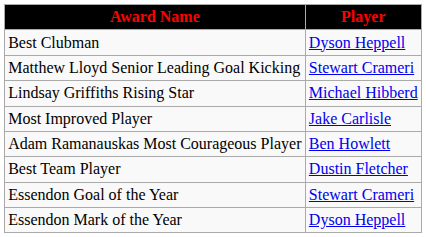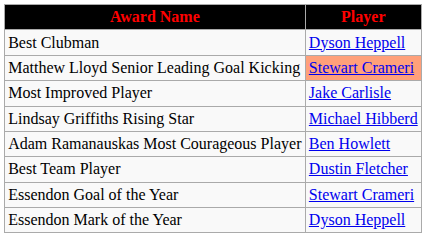 <table class="wikitable">
 <tr>
 <th style="background:#000000; color:red; text-align:center;">Award Name</th>
 <th style="background:#000000; color:red; text-align:center;">Player</th>
 </tr>
 <tr>
 <td>Best Clubman</td>
 <td><a href='#'>Dyson Heppell</a></td>
 </tr>
 <tr>
 <td>Matthew Lloyd Senior Leading Goal Kicking</td>
-<td><a href='#'>Stewart Crameri</a></td>
+<td style="background: lightsalmon;"><a href='#'>Stewart Crameri</a></td>
+</tr>
+<tr>
+<td>Most Improved Player</td>
+<td><a href='#'>Jake Carlisle</a></td>
 </tr>
 <tr>
 <td>Lindsay Griffiths Rising Star</td>
 <td><a href='#'>Michael Hibberd</a></td>
-</tr>
-<tr>
-<td>Most Improved Player</td>
-<td><a href='#'>Jake Carlisle</a></td>
 </tr>
 <tr>
 <td>Adam Ramanauskas Most Courageous Player</td>
 <td><a href='#'>Ben Howlett</a></td>
 </tr>
 <tr>
 <td>Best Team Player</td>
 <td><a href='#'>Dustin Fletcher</a></td>
 </tr>
 <tr>
 <td>Essendon Goal of the Year</td>
 <td><a href='#'>Stewart Crameri</a></td>
 </tr>
 <tr>
 <td>Essendon Mark of the Year</td>
 <td><a href='#'>Dyson Heppell</a></td>
 </tr>
 </table>
